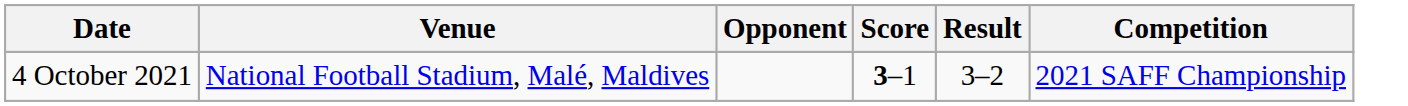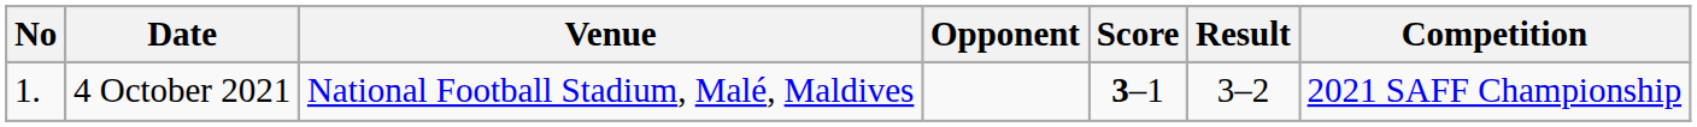 <table class="wikitable" style="font-size:85%;">
 <tr>
+<th>No</th>
 <th>Date</th>
 <th>Venue</th>
 <th>Opponent</th>
 <th>Score</th>
 <th>Result</th>
 <th>Competition</th>
 </tr>
 <tr>
+<td>1.</td>
 <td>4 October 2021</td>
 <td><a href='#'>National Football Stadium</a>, <a href='#'>Malé</a>, <a href='#'>Maldives</a></td>
 <td></td>
 <td align=center><strong>3</strong>–1</td>
 <td align=center>3–2</td>
 <td><a href='#'>2021 SAFF Championship</a></td>
 </tr>
 </table>
